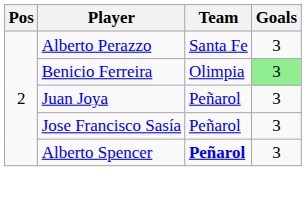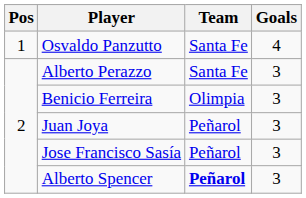 <table class="wikitable" style="text-align: left;">
 <tr>
 <th>Pos</th>
 <th>Player</th>
 <th>Team</th>
 <th>Goals</th>
+</tr>
+<tr>
+<td align=center>1</td>
+<td> <a href='#'>Osvaldo Panzutto</a></td>
+<td> <a href='#'>Santa Fe</a></td>
+<td align=center>4</td>
 </tr>
 <tr>
 <td align=center rowspan=5>2</td>
 <td> <a href='#'>Alberto Perazzo</a></td>
 <td> <a href='#'>Santa Fe</a></td>
 <td align=center>3</td>
 </tr>
 <tr>
 <td> <a href='#'>Benicio Ferreira</a></td>
 <td> <a href='#'>Olimpia</a></td>
-<td align=center style="background: lightgreen;">3</td>
+<td align=center>3</td>
 </tr>
 <tr>
 <td> <a href='#'>Juan Joya</a></td>
 <td> <a href='#'>Peñarol</a></td>
 <td align=center>3</td>
 </tr>
 <tr>
 <td> <a href='#'>Jose Francisco Sasía</a></td>
 <td> <a href='#'>Peñarol</a></td>
 <td align=center>3</td>
 </tr>
 <tr>
 <td> <a href='#'>Alberto Spencer</a></td>
 <td><strong> <a href='#'>Peñarol</a></strong></td>
 <td align=center>3</td>
 </tr>
 </table>
